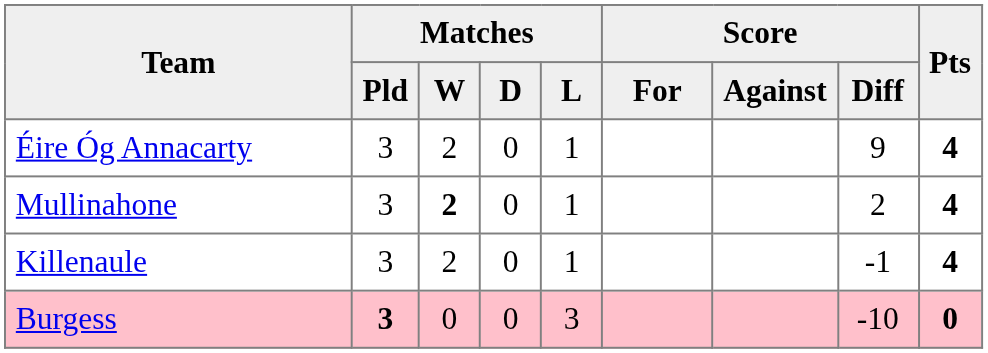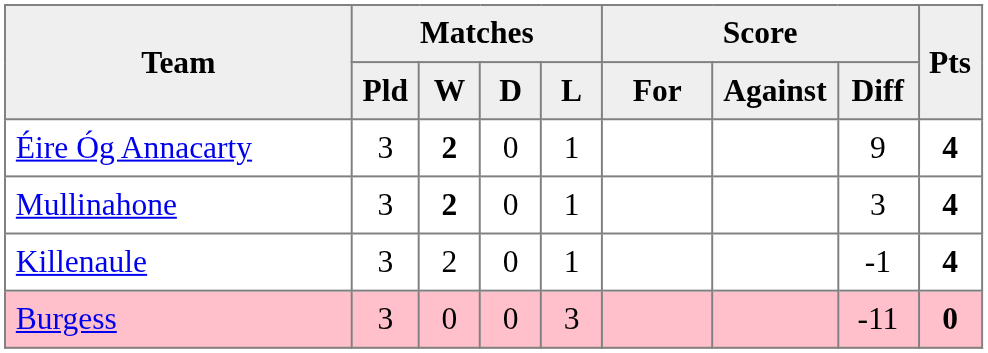 <table style=border-collapse:collapse border=1 cellspacing=0 cellpadding=5>
 <tr align=center bgcolor=#efefef>
 <th rowspan=2 width=165>Team</th>
 <th colspan=4>Matches</th>
 <th colspan=3>Score</th>
 <th rowspan=2width=20>Pts</th>
 </tr>
 <tr align=center bgcolor=#efefef>
 <th width=20>Pld</th>
 <th width=20>W</th>
 <th width=20>D</th>
 <th width=20>L</th>
 <th width=45>For</th>
 <th width=45>Against</th>
 <th width=30>Diff</th>
 </tr>
 <tr align=center>
 <td style="text-align:left;"><a href='#'>Éire Óg Annacarty</a></td>
 <td>3</td>
-<td>2</td>
+<td><strong>2</strong></td>
 <td>0</td>
 <td>1</td>
 <td></td>
 <td></td>
 <td>9</td>
 <td><strong>4</strong></td>
 </tr>
 <tr align=center>
 <td style="text-align:left;"><a href='#'>Mullinahone</a></td>
 <td>3</td>
 <td><strong>2</strong></td>
 <td>0</td>
 <td>1</td>
 <td></td>
 <td></td>
-<td>2</td>
+<td>3</td>
 <td><strong>4</strong></td>
 </tr>
 <tr align=center>
 <td style="text-align:left;"><a href='#'>Killenaule</a></td>
 <td>3</td>
 <td>2</td>
 <td>0</td>
 <td>1</td>
 <td></td>
 <td></td>
 <td>-1</td>
 <td><strong>4</strong></td>
 </tr>
 <tr align=center style="background:#FFC0CB;">
 <td style="text-align:left;"><a href='#'>Burgess</a></td>
-<td><strong>3</strong></td>
+<td>3</td>
 <td>0</td>
 <td>0</td>
 <td>3</td>
 <td></td>
 <td></td>
-<td>-10</td>
+<td>-11</td>
 <td><strong>0</strong></td>
 </tr>
 </table>
